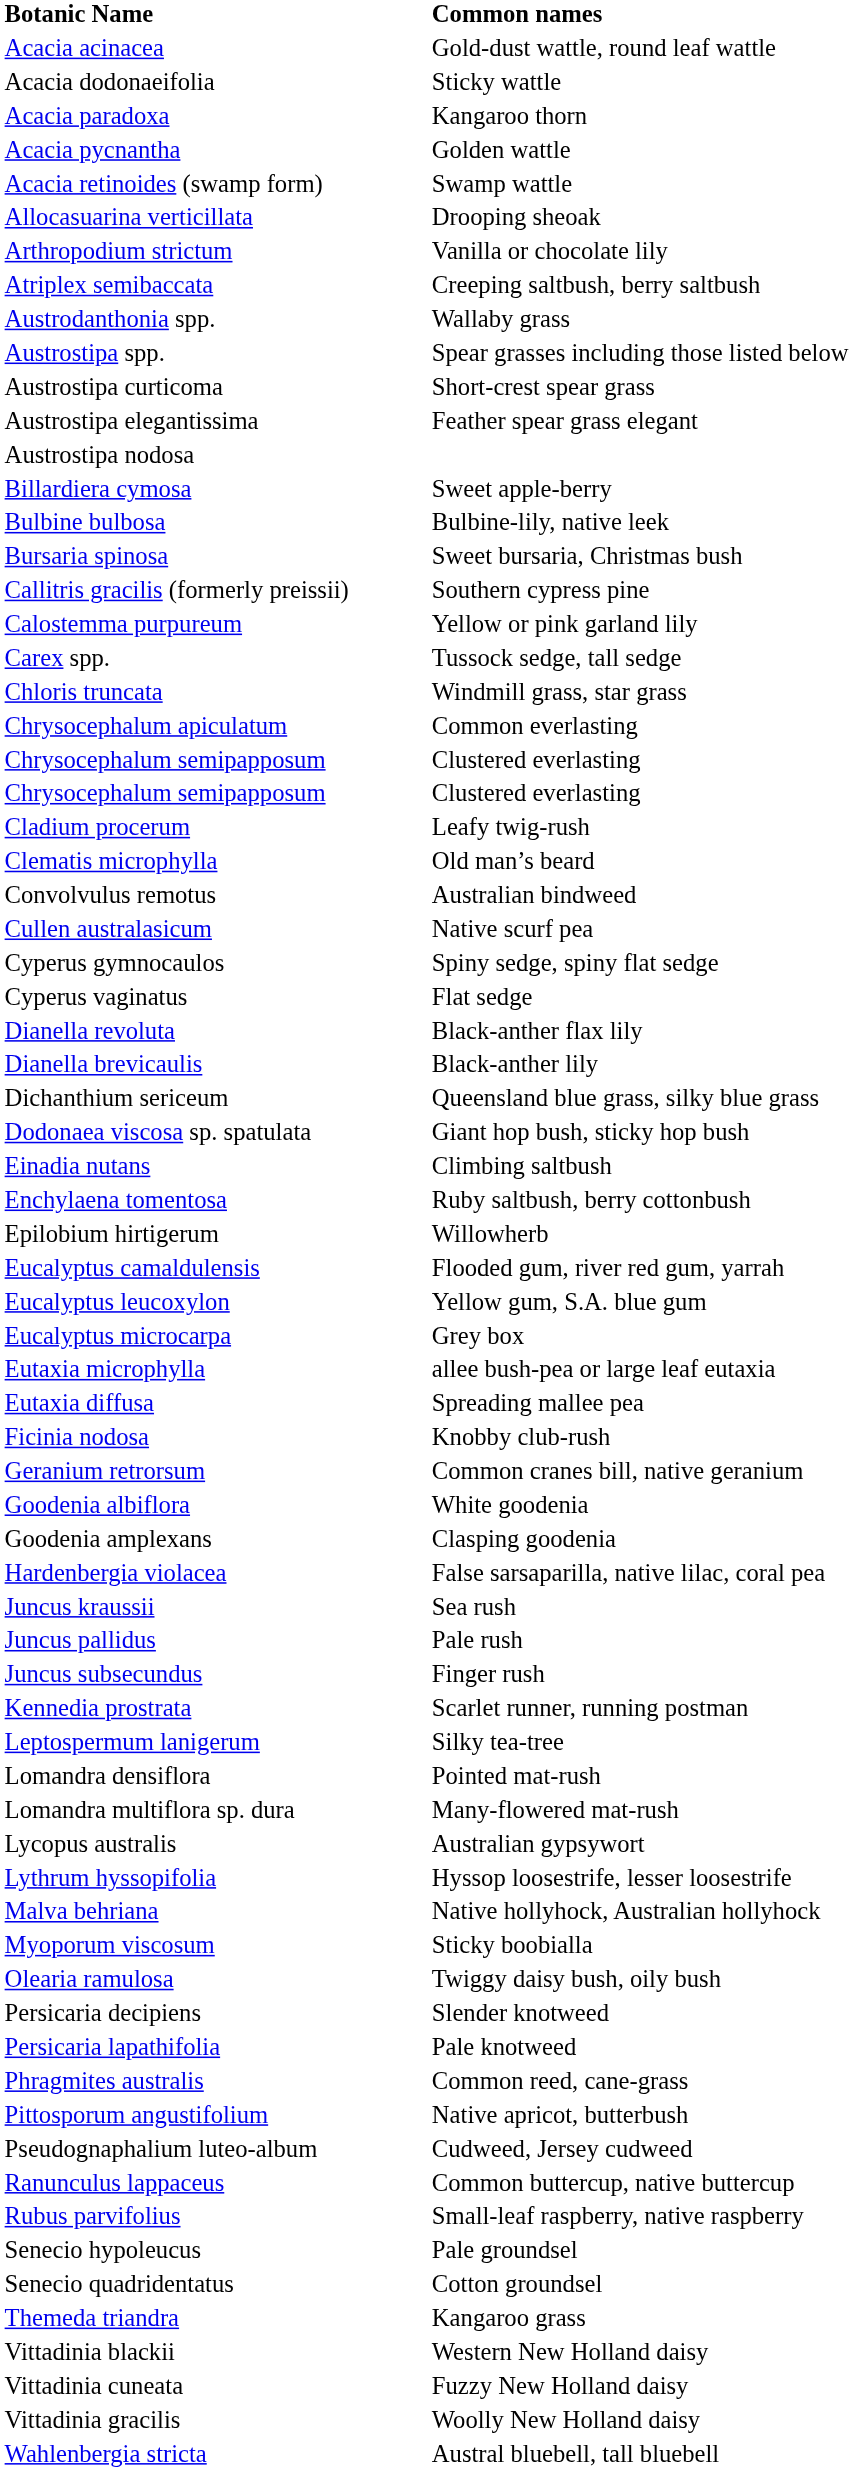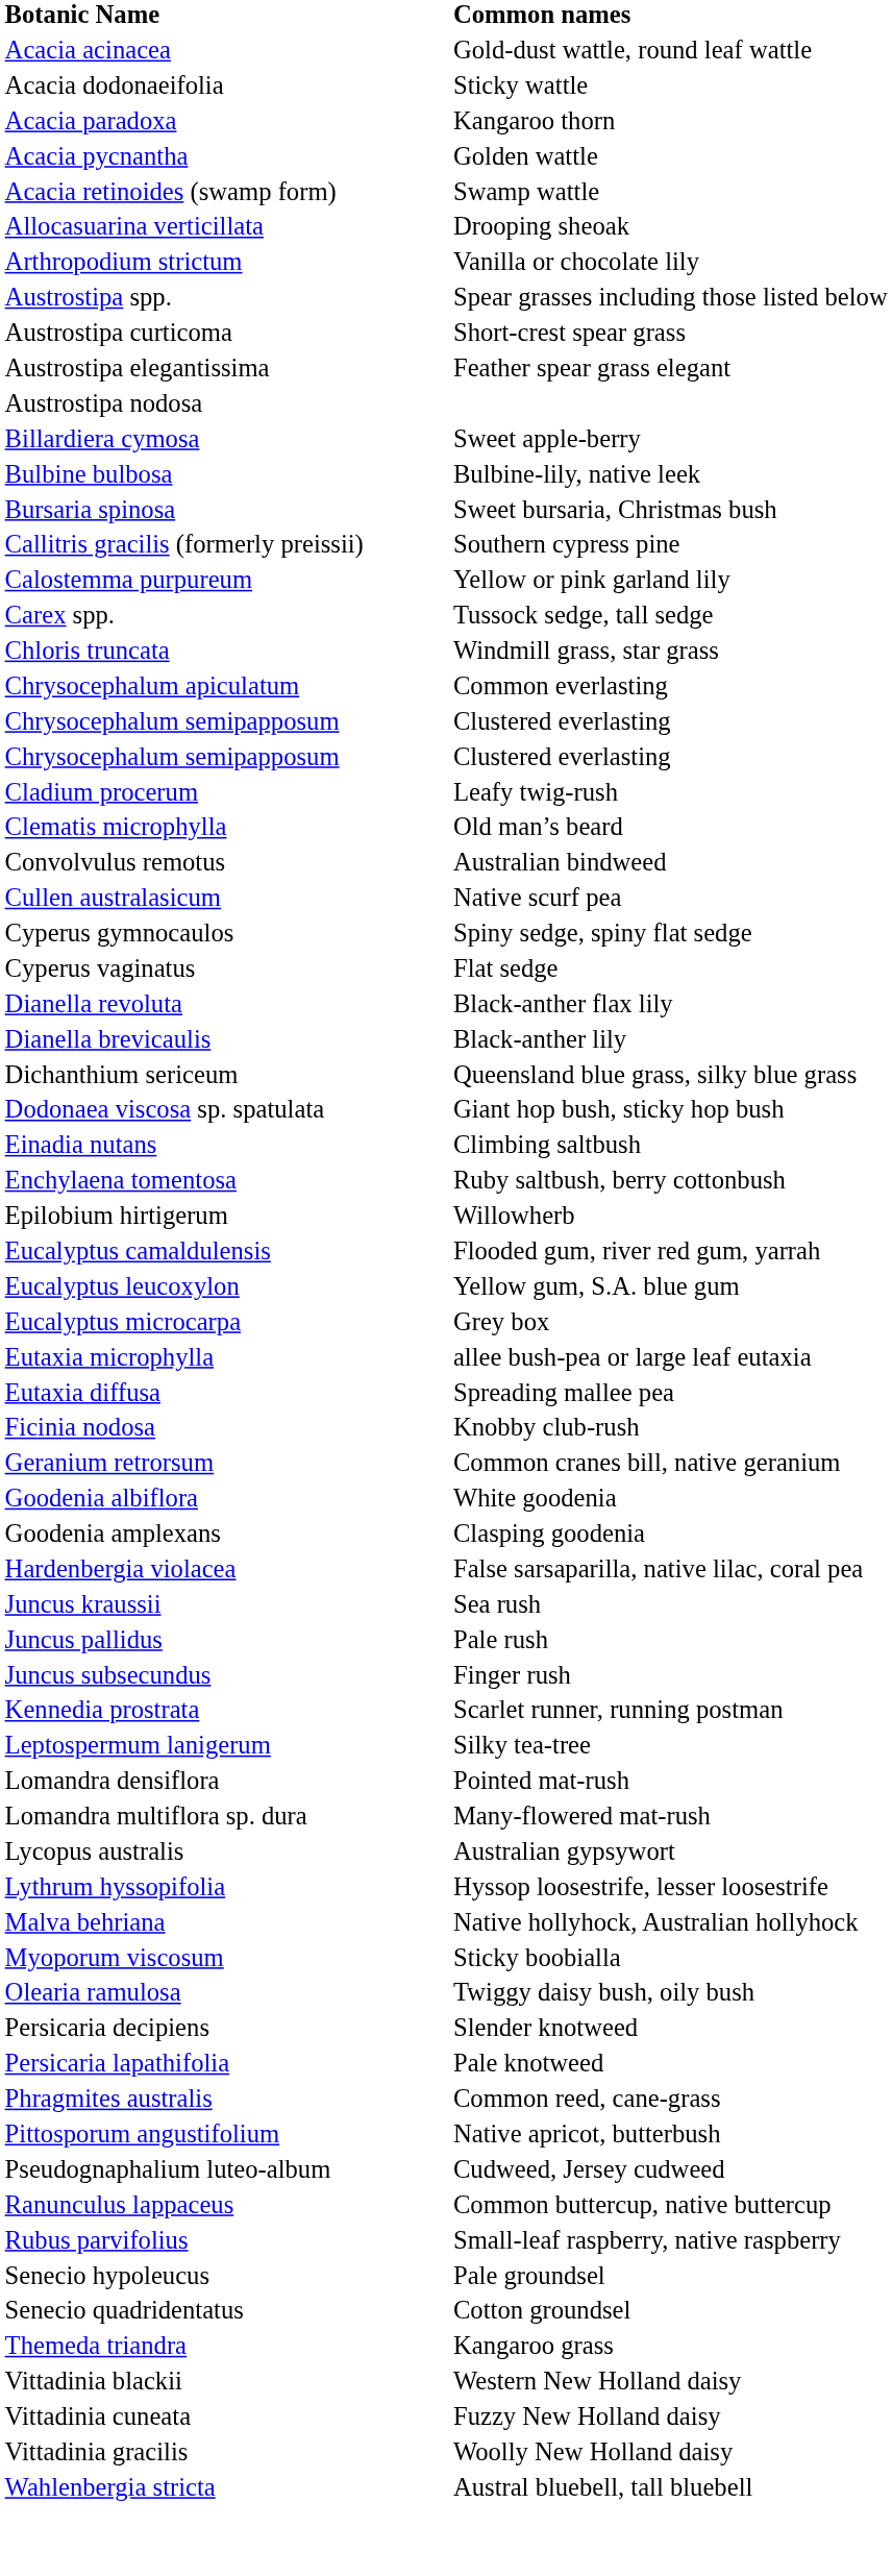 <table style="width: 70%; height: 25px" border="0">
 <tr>
 <td><strong>Botanic Name</strong></td>
 <td><strong>Common names</strong></td>
 </tr>
 <tr style="height: 20px;">
 <td><a href='#'>Acacia acinacea</a></td>
 <td>Gold-dust wattle, round leaf wattle</td>
 </tr>
 <tr style="height: 20px;">
 <td>Acacia dodonaeifolia</td>
 <td>Sticky wattle</td>
 </tr>
 <tr style="height: 20px;">
 <td><a href='#'>Acacia paradoxa</a></td>
 <td>Kangaroo thorn</td>
 </tr>
 <tr style="height: 20px;">
 <td><a href='#'>Acacia pycnantha</a></td>
 <td>Golden wattle</td>
 </tr>
 <tr style="height: 20px;">
 <td><a href='#'>Acacia retinoides</a> (swamp form)</td>
 <td>Swamp wattle</td>
 </tr>
 <tr style="height: 20px;">
 <td><a href='#'>Allocasuarina verticillata</a></td>
 <td>Drooping sheoak</td>
 </tr>
 <tr style="height: 20px;">
 <td><a href='#'>Arthropodium strictum</a></td>
 <td>Vanilla or chocolate lily</td>
-</tr>
-<tr style="height: 20px;">
-<td><a href='#'>Atriplex semibaccata</a></td>
-<td>Creeping saltbush, berry saltbush</td>
-<td></td>
-</tr>
-<tr style="height: 20px;">
-<td><a href='#'>Austrodanthonia</a> spp.</td>
-<td>Wallaby grass</td>
-<td></td>
 </tr>
 <tr style="height: 20px;">
 <td><a href='#'>Austrostipa</a> spp.</td>
 <td>Spear grasses including those listed below</td>
 </tr>
 <tr style="height: 20px;">
 <td>Austrostipa curticoma</td>
 <td>Short-crest spear grass</td>
 </tr>
 <tr style="height: 20px;">
 <td>Austrostipa elegantissima</td>
 <td>Feather spear grass elegant</td>
 </tr>
 <tr style="height: 20px;">
 <td>Austrostipa nodosa</td>
 <td></td>
 </tr>
 <tr style="height: 20px;">
 <td><a href='#'>Billardiera cymosa</a></td>
 <td>Sweet apple-berry</td>
 </tr>
 <tr style="height: 20px;">
 <td><a href='#'>Bulbine bulbosa</a></td>
 <td>Bulbine-lily, native leek</td>
 </tr>
 <tr style="height: 20px;">
 <td><a href='#'>Bursaria spinosa</a></td>
 <td>Sweet bursaria, Christmas bush</td>
 </tr>
 <tr style="height: 20px;">
 <td><a href='#'>Callitris gracilis</a> (formerly preissii)</td>
 <td>Southern cypress pine</td>
 </tr>
 <tr style="height: 20px;">
 <td><a href='#'>Calostemma purpureum</a></td>
 <td>Yellow or pink garland lily</td>
 </tr>
 <tr style="height: 20px;">
 <td><a href='#'>Carex</a> spp.</td>
 <td>Tussock sedge, tall sedge</td>
 </tr>
 <tr style="height: 20px;">
 <td><a href='#'>Chloris truncata</a></td>
 <td>Windmill grass, star grass</td>
 </tr>
 <tr style="height: 20px;">
 <td><a href='#'>Chrysocephalum apiculatum</a></td>
 <td>Common everlasting</td>
 </tr>
 <tr style="height: 20px;">
 <td><a href='#'>Chrysocephalum semipapposum</a></td>
 <td>Clustered everlasting</td>
 </tr>
 <tr style="height: 20px;"|>
 <td><a href='#'>Chrysocephalum semipapposum</a></td>
 <td>Clustered everlasting</td>
 </tr>
 <tr style="height: 20px;">
 <td><a href='#'>Cladium procerum</a></td>
 <td>Leafy twig-rush</td>
 </tr>
 <tr style="height: 20px;">
 <td><a href='#'>Clematis microphylla</a></td>
 <td>Old man’s beard</td>
 </tr>
 <tr style="height: 20px;">
 <td>Convolvulus remotus</td>
 <td>Australian bindweed</td>
 </tr>
 <tr style="height: 20px;">
 <td><a href='#'>Cullen australasicum</a></td>
 <td>Native scurf pea</td>
 </tr>
 <tr style="height: 20px;">
 <td>Cyperus gymnocaulos</td>
 <td>Spiny sedge, spiny flat sedge</td>
 </tr>
 <tr style="height: 20px;">
 <td>Cyperus vaginatus</td>
 <td>Flat sedge</td>
 </tr>
 <tr style="height: 20px;">
 <td><a href='#'>Dianella revoluta</a></td>
 <td>Black-anther flax lily</td>
 </tr>
 <tr style="height: 20px;">
 <td><a href='#'>Dianella brevicaulis</a></td>
 <td>Black-anther lily</td>
 </tr>
 <tr style="height: 20px;">
 <td>Dichanthium sericeum</td>
 <td>Queensland blue grass, silky blue grass</td>
 </tr>
 <tr style="height: 20px;">
 <td><a href='#'>Dodonaea viscosa</a> sp. spatulata</td>
 <td>Giant hop bush, sticky hop bush</td>
 </tr>
 <tr style="height: 20px;">
 <td><a href='#'>Einadia nutans</a></td>
 <td>Climbing saltbush</td>
 </tr>
 <tr style="height: 20px;">
 <td><a href='#'>Enchylaena tomentosa</a></td>
 <td>Ruby saltbush, berry cottonbush</td>
 </tr>
 <tr style="height: 20px;">
 <td>Epilobium hirtigerum</td>
 <td>Willowherb</td>
 </tr>
 <tr style="height: 20px;">
 <td><a href='#'>Eucalyptus camaldulensis</a></td>
 <td>Flooded gum, river red gum, yarrah</td>
 </tr>
 <tr style="height: 20px;">
 <td><a href='#'>Eucalyptus leucoxylon</a></td>
 <td>Yellow gum, S.A. blue gum</td>
 </tr>
 <tr style="height: 20px;">
 <td><a href='#'>Eucalyptus microcarpa</a></td>
 <td>Grey box</td>
 </tr>
 <tr style="height: 20px;">
 <td><a href='#'>Eutaxia microphylla</a></td>
 <td>allee bush-pea or large leaf eutaxia</td>
 </tr>
 <tr style="height: 20px;">
 <td><a href='#'>Eutaxia diffusa</a></td>
 <td>Spreading mallee pea</td>
 </tr>
 <tr style="height: 20px;">
 <td><a href='#'>Ficinia nodosa</a></td>
 <td>Knobby club-rush</td>
 </tr>
 <tr style="height: 20px;">
 <td><a href='#'>Geranium retrorsum</a></td>
 <td>Common cranes bill, native geranium</td>
 </tr>
 <tr style="height: 20px;">
 <td><a href='#'>Goodenia albiflora</a></td>
 <td>White goodenia</td>
 </tr>
 <tr style="height: 20px;">
 <td>Goodenia amplexans</td>
 <td>Clasping goodenia</td>
 </tr>
 <tr style="height: 20px;">
 <td><a href='#'>Hardenbergia violacea</a></td>
 <td>False sarsaparilla, native lilac, coral pea</td>
 </tr>
 <tr style="height: 20px;">
 <td><a href='#'>Juncus kraussii</a></td>
 <td>Sea rush</td>
 </tr>
 <tr style="height: 20px;">
 <td><a href='#'>Juncus pallidus</a></td>
 <td>Pale rush</td>
 </tr>
 <tr style="height: 20px;">
 <td><a href='#'>Juncus subsecundus</a></td>
 <td>Finger rush</td>
 </tr>
 <tr style="height: 20px;">
 <td><a href='#'>Kennedia prostrata</a></td>
 <td>Scarlet runner, running postman</td>
 </tr>
 <tr style="height: 20px;">
 <td><a href='#'>Leptospermum lanigerum</a></td>
 <td>Silky tea-tree</td>
 </tr>
 <tr style="height: 20px;">
 <td>Lomandra densiflora</td>
 <td>Pointed mat-rush</td>
 </tr>
 <tr style="height: 20px;">
 <td>Lomandra multiflora sp. dura</td>
 <td>Many-flowered mat-rush</td>
 </tr>
 <tr style="height: 20px;">
 <td>Lycopus australis</td>
 <td>Australian gypsywort</td>
 </tr>
 <tr style="height: 20px;">
 <td><a href='#'>Lythrum hyssopifolia</a></td>
 <td>Hyssop loosestrife, lesser loosestrife</td>
 </tr>
 <tr style="height: 20px;">
 <td><a href='#'>Malva behriana</a></td>
 <td>Native hollyhock, Australian hollyhock</td>
 </tr>
 <tr style="height: 20px;">
 <td><a href='#'>Myoporum viscosum</a></td>
 <td>Sticky boobialla</td>
 </tr>
 <tr style="height: 20px;">
 <td><a href='#'>Olearia ramulosa</a></td>
 <td>Twiggy daisy bush, oily bush</td>
 </tr>
 <tr style="height: 20px;">
 <td>Persicaria decipiens</td>
 <td>Slender knotweed</td>
 </tr>
 <tr style="height: 20px;">
 <td><a href='#'>Persicaria lapathifolia</a></td>
 <td>Pale knotweed</td>
 </tr>
 <tr style="height: 20px;">
 <td><a href='#'>Phragmites australis</a></td>
 <td>Common reed, cane-grass</td>
 </tr>
 <tr style="height: 20px;">
 <td><a href='#'>Pittosporum angustifolium</a></td>
 <td>Native apricot, butterbush</td>
 </tr>
 <tr style="height: 20px;">
 <td>Pseudognaphalium luteo-album</td>
 <td>Cudweed, Jersey cudweed</td>
 </tr>
 <tr style="height: 20px;">
 <td><a href='#'>Ranunculus lappaceus</a></td>
 <td>Common buttercup, native buttercup</td>
 </tr>
 <tr style="height: 20px;">
 <td><a href='#'>Rubus parvifolius</a></td>
 <td>Small-leaf raspberry, native raspberry</td>
 </tr>
 <tr style="height: 20px;">
 <td>Senecio  hypoleucus</td>
 <td>Pale groundsel</td>
 </tr>
 <tr style="height: 20px;">
 <td>Senecio quadridentatus</td>
 <td>Cotton groundsel</td>
 </tr>
 <tr style="height: 20px;">
 <td><a href='#'>Themeda triandra</a></td>
 <td>Kangaroo grass</td>
 </tr>
 <tr style="height: 20px;">
 <td>Vittadinia blackii</td>
 <td>Western New Holland daisy</td>
 </tr>
 <tr style="height: 20px;">
 <td>Vittadinia cuneata</td>
 <td>Fuzzy New Holland daisy</td>
 </tr>
 <tr style="height: 20px;">
 <td>Vittadinia gracilis</td>
 <td>Woolly New Holland daisy</td>
 </tr>
 <tr style="height: 20px;">
 <td><a href='#'>Wahlenbergia stricta</a></td>
 <td>Austral bluebell, tall bluebell</td>
 </tr>
 <tr style="height: 20px;">
 </tr>
 </table>
